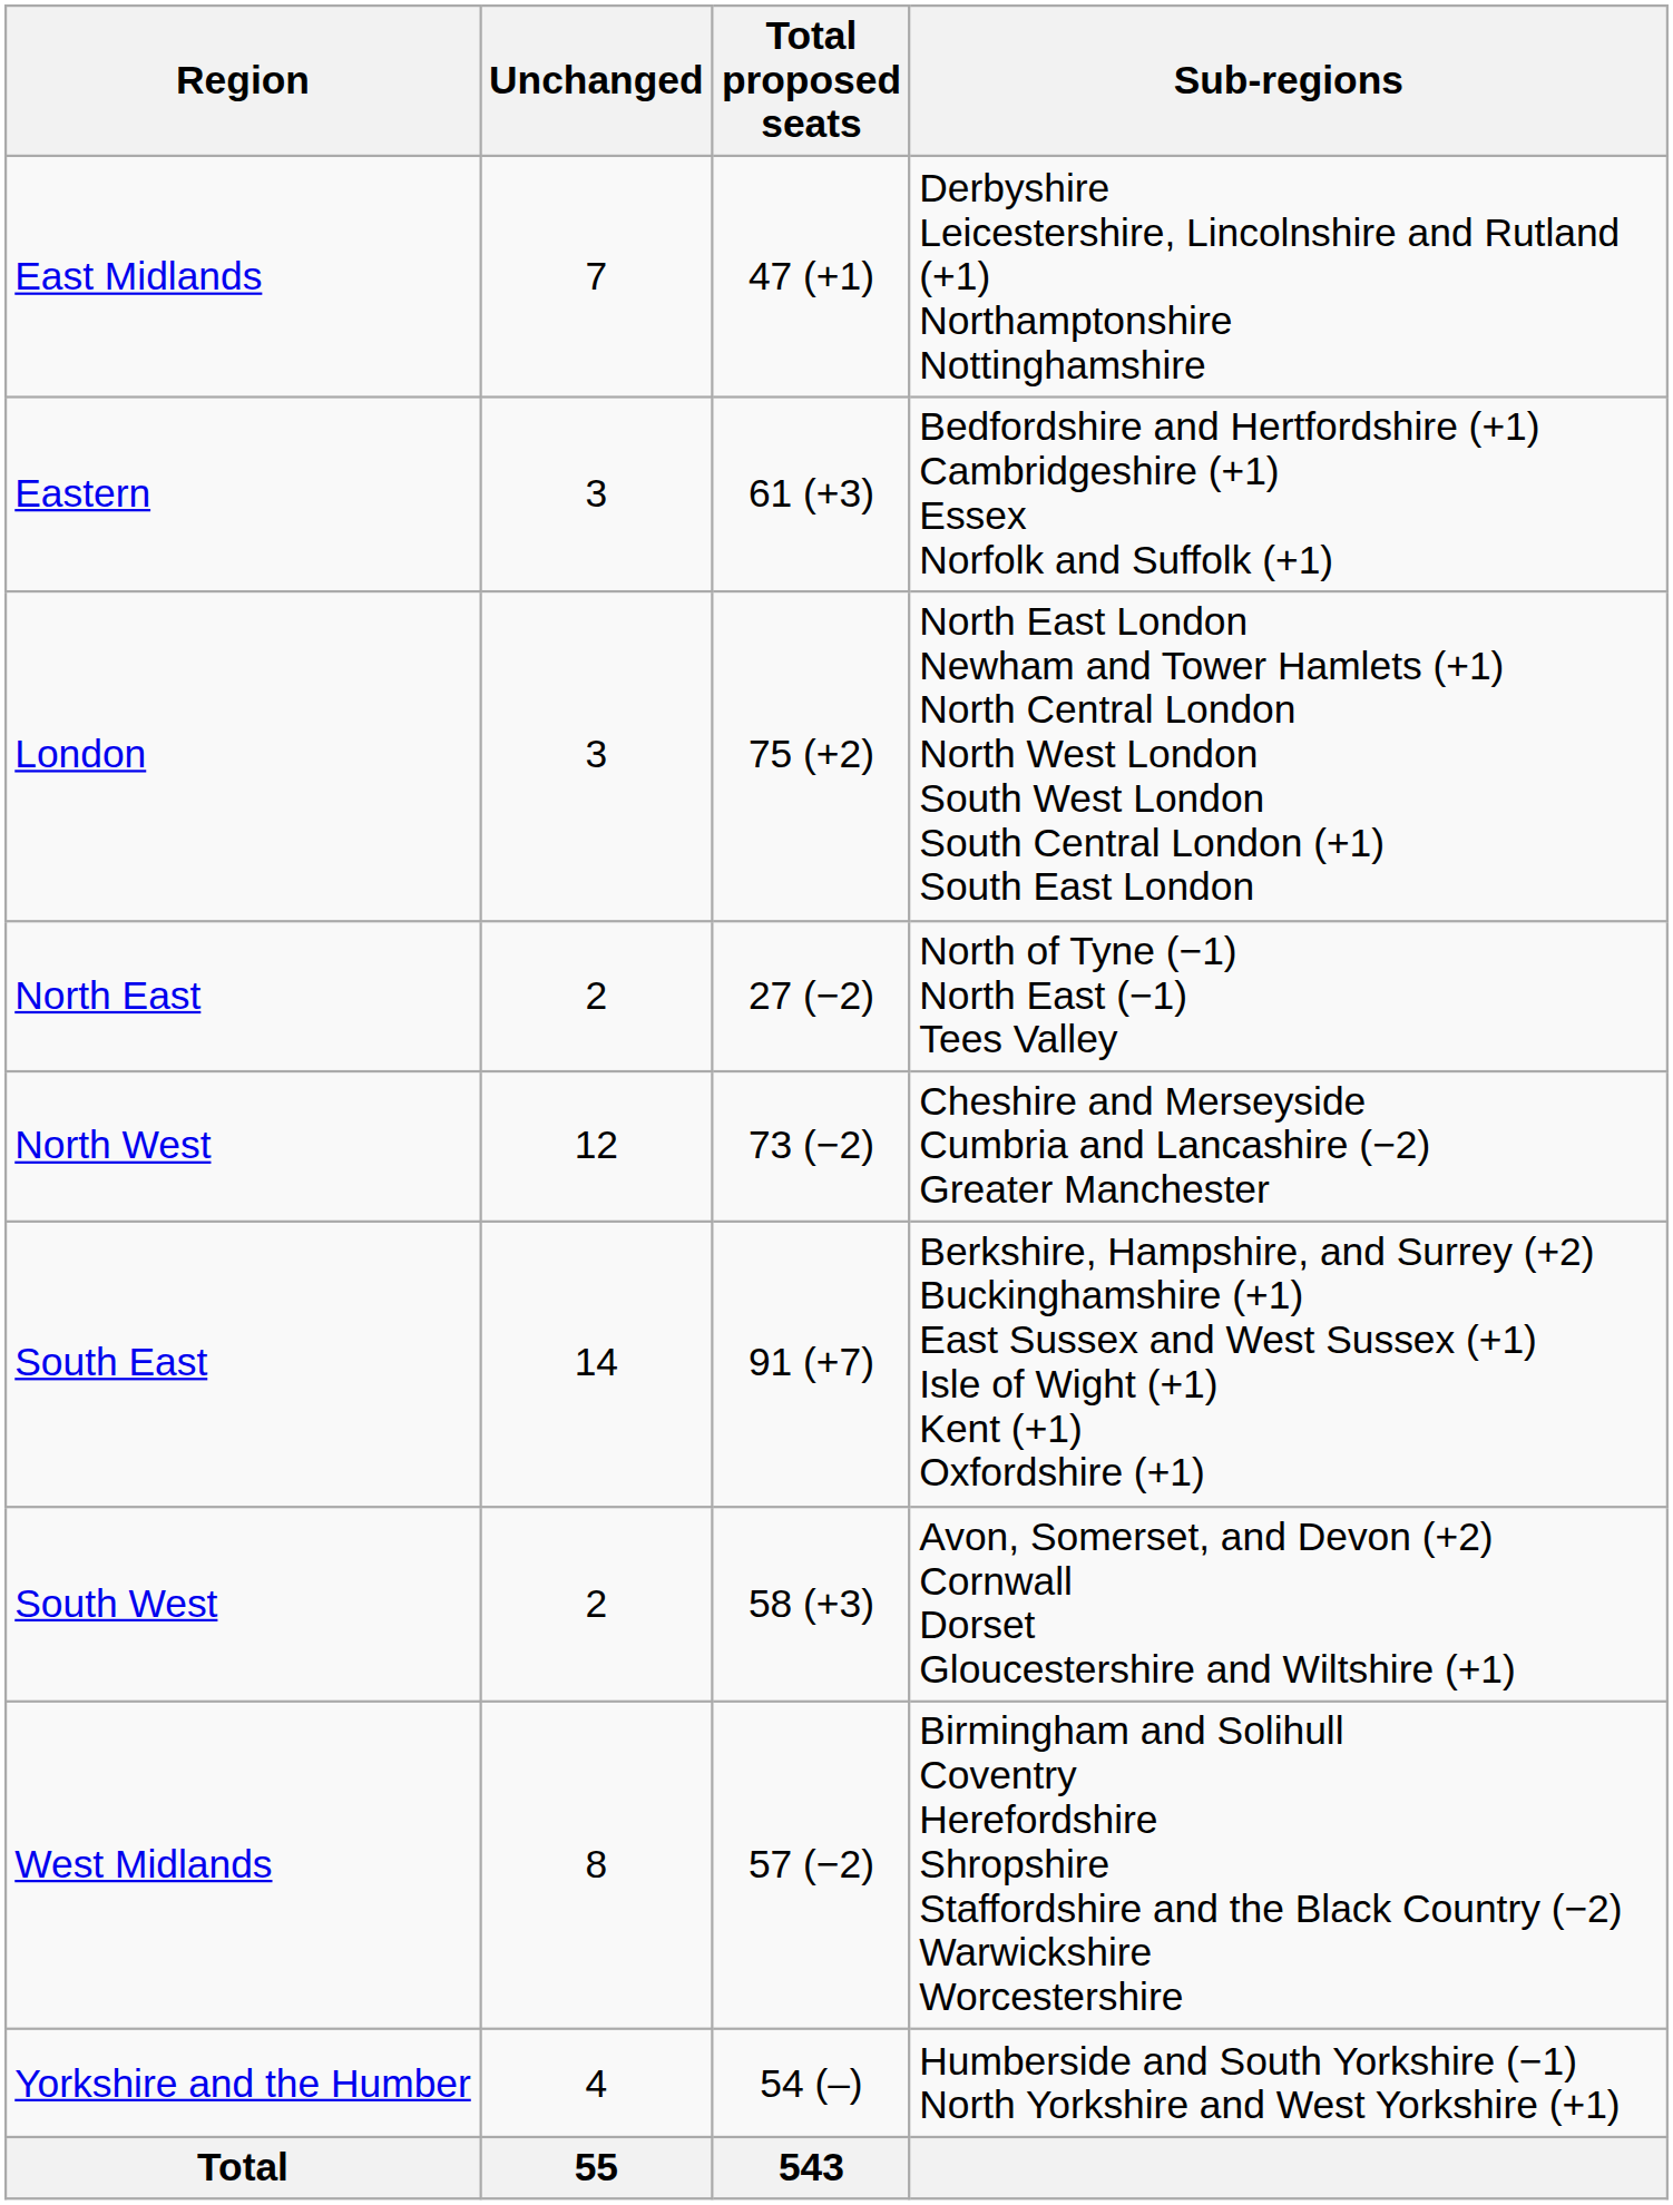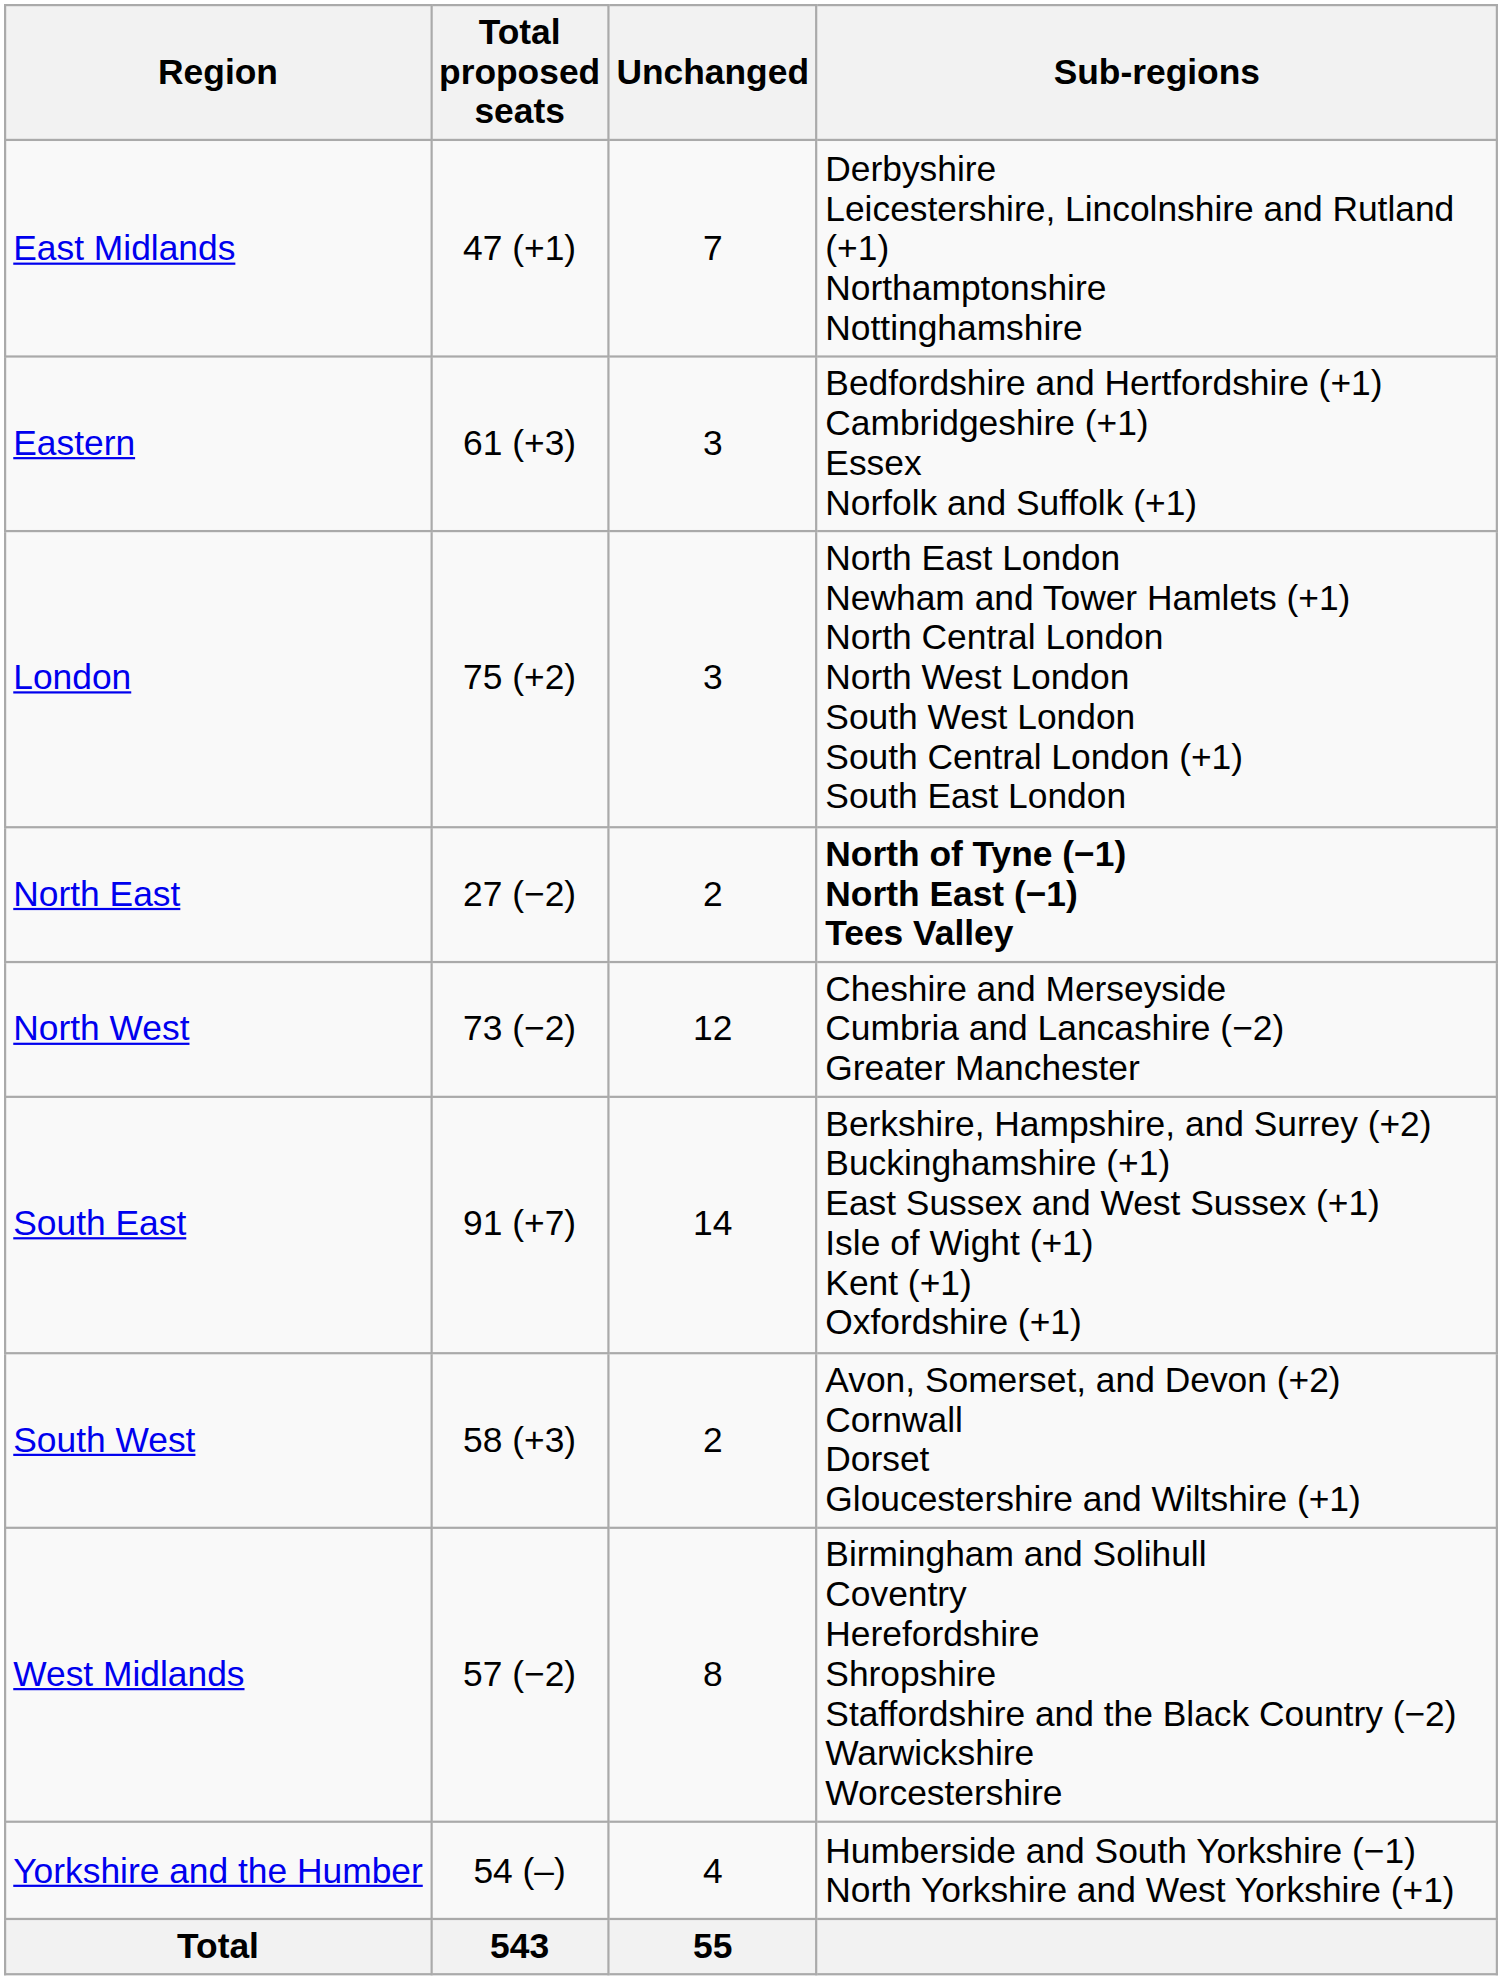 <table class="wikitable sortable">
 <tr>
 <th>Region</th>
+<th>Total<br> proposed<br>seats</th>
 <th>Unchanged</th>
-<th>Total<br> proposed<br>seats</th>
 <th width="300px" class="unsortable">Sub-regions</th>
 </tr>
 <tr>
 <td><a href='#'>East Midlands</a></td>
+<td style="text-align:center">47 (+1)</td>
 <td style="text-align:center">7</td>
-<td style="text-align:center">47 (+1)</td>
 <td>Derbyshire<br>Leicestershire, Lincolnshire and Rutland (+1)<br>Northamptonshire<br>Nottinghamshire</td>
 </tr>
 <tr>
 <td><a href='#'>Eastern</a></td>
+<td style="text-align:center">61 (+3)</td>
 <td style="text-align:center">3</td>
-<td style="text-align:center">61 (+3)</td>
 <td>Bedfordshire and Hertfordshire (+1)<br>Cambridgeshire (+1)<br>Essex<br>Norfolk and Suffolk (+1)</td>
 </tr>
 <tr>
 <td><a href='#'>London</a></td>
+<td style="text-align:center">75 (+2)</td>
 <td style="text-align:center">3</td>
-<td style="text-align:center">75 (+2)</td>
 <td>North East London<br>Newham and Tower Hamlets (+1)<br>North Central London<br>North West London<br>South West London<br>South Central London (+1)<br>South East London</td>
 </tr>
 <tr>
 <td><a href='#'>North East</a></td>
+<td style="text-align:center">27 (−2)</td>
 <td style="text-align:center">2</td>
-<td style="text-align:center">27 (−2)</td>
-<td>North of Tyne (−1)<br>North East (−1)<br>Tees Valley</td>
+<td><strong>North of Tyne (−1)<br>North East (−1)<br>Tees Valley</strong></td>
 </tr>
 <tr>
 <td><a href='#'>North West</a></td>
+<td style="text-align:center">73 (−2)</td>
 <td style="text-align:center">12</td>
-<td style="text-align:center">73 (−2)</td>
 <td>Cheshire and Merseyside<br>Cumbria and Lancashire (−2)<br>Greater Manchester</td>
 </tr>
 <tr>
 <td><a href='#'>South East</a></td>
+<td style="text-align:center">91 (+7)</td>
 <td style="text-align:center">14</td>
-<td style="text-align:center">91 (+7)</td>
 <td>Berkshire, Hampshire, and Surrey (+2)<br>Buckinghamshire (+1)<br>East Sussex and West Sussex (+1)<br>Isle of Wight (+1)<br>Kent (+1)<br>Oxfordshire (+1)</td>
 </tr>
 <tr>
 <td><a href='#'>South West</a></td>
+<td style="text-align:center">58 (+3)</td>
 <td style="text-align:center">2</td>
-<td style="text-align:center">58 (+3)</td>
 <td>Avon, Somerset, and Devon (+2)<br>Cornwall<br>Dorset<br>Gloucestershire and Wiltshire (+1)</td>
 </tr>
 <tr>
 <td><a href='#'>West Midlands</a></td>
+<td style="text-align:center">57 (−2)</td>
 <td style="text-align:center">8</td>
-<td style="text-align:center">57 (−2)</td>
 <td>Birmingham and Solihull<br>Coventry<br>Herefordshire<br>Shropshire<br>Staffordshire and the Black Country (−2)<br>Warwickshire<br>Worcestershire</td>
 </tr>
 <tr>
 <td><a href='#'>Yorkshire and the Humber</a></td>
+<td style="text-align:center">54 (–)</td>
 <td style="text-align:center">4</td>
-<td style="text-align:center">54 (–)</td>
 <td>Humberside and South Yorkshire (−1)<br>North Yorkshire and West Yorkshire (+1)</td>
 </tr>
 <tr>
 <th>Total</th>
+<th>543</th>
 <th>55</th>
-<th>543</th>
 <th></th>
 </tr>
 </table>
